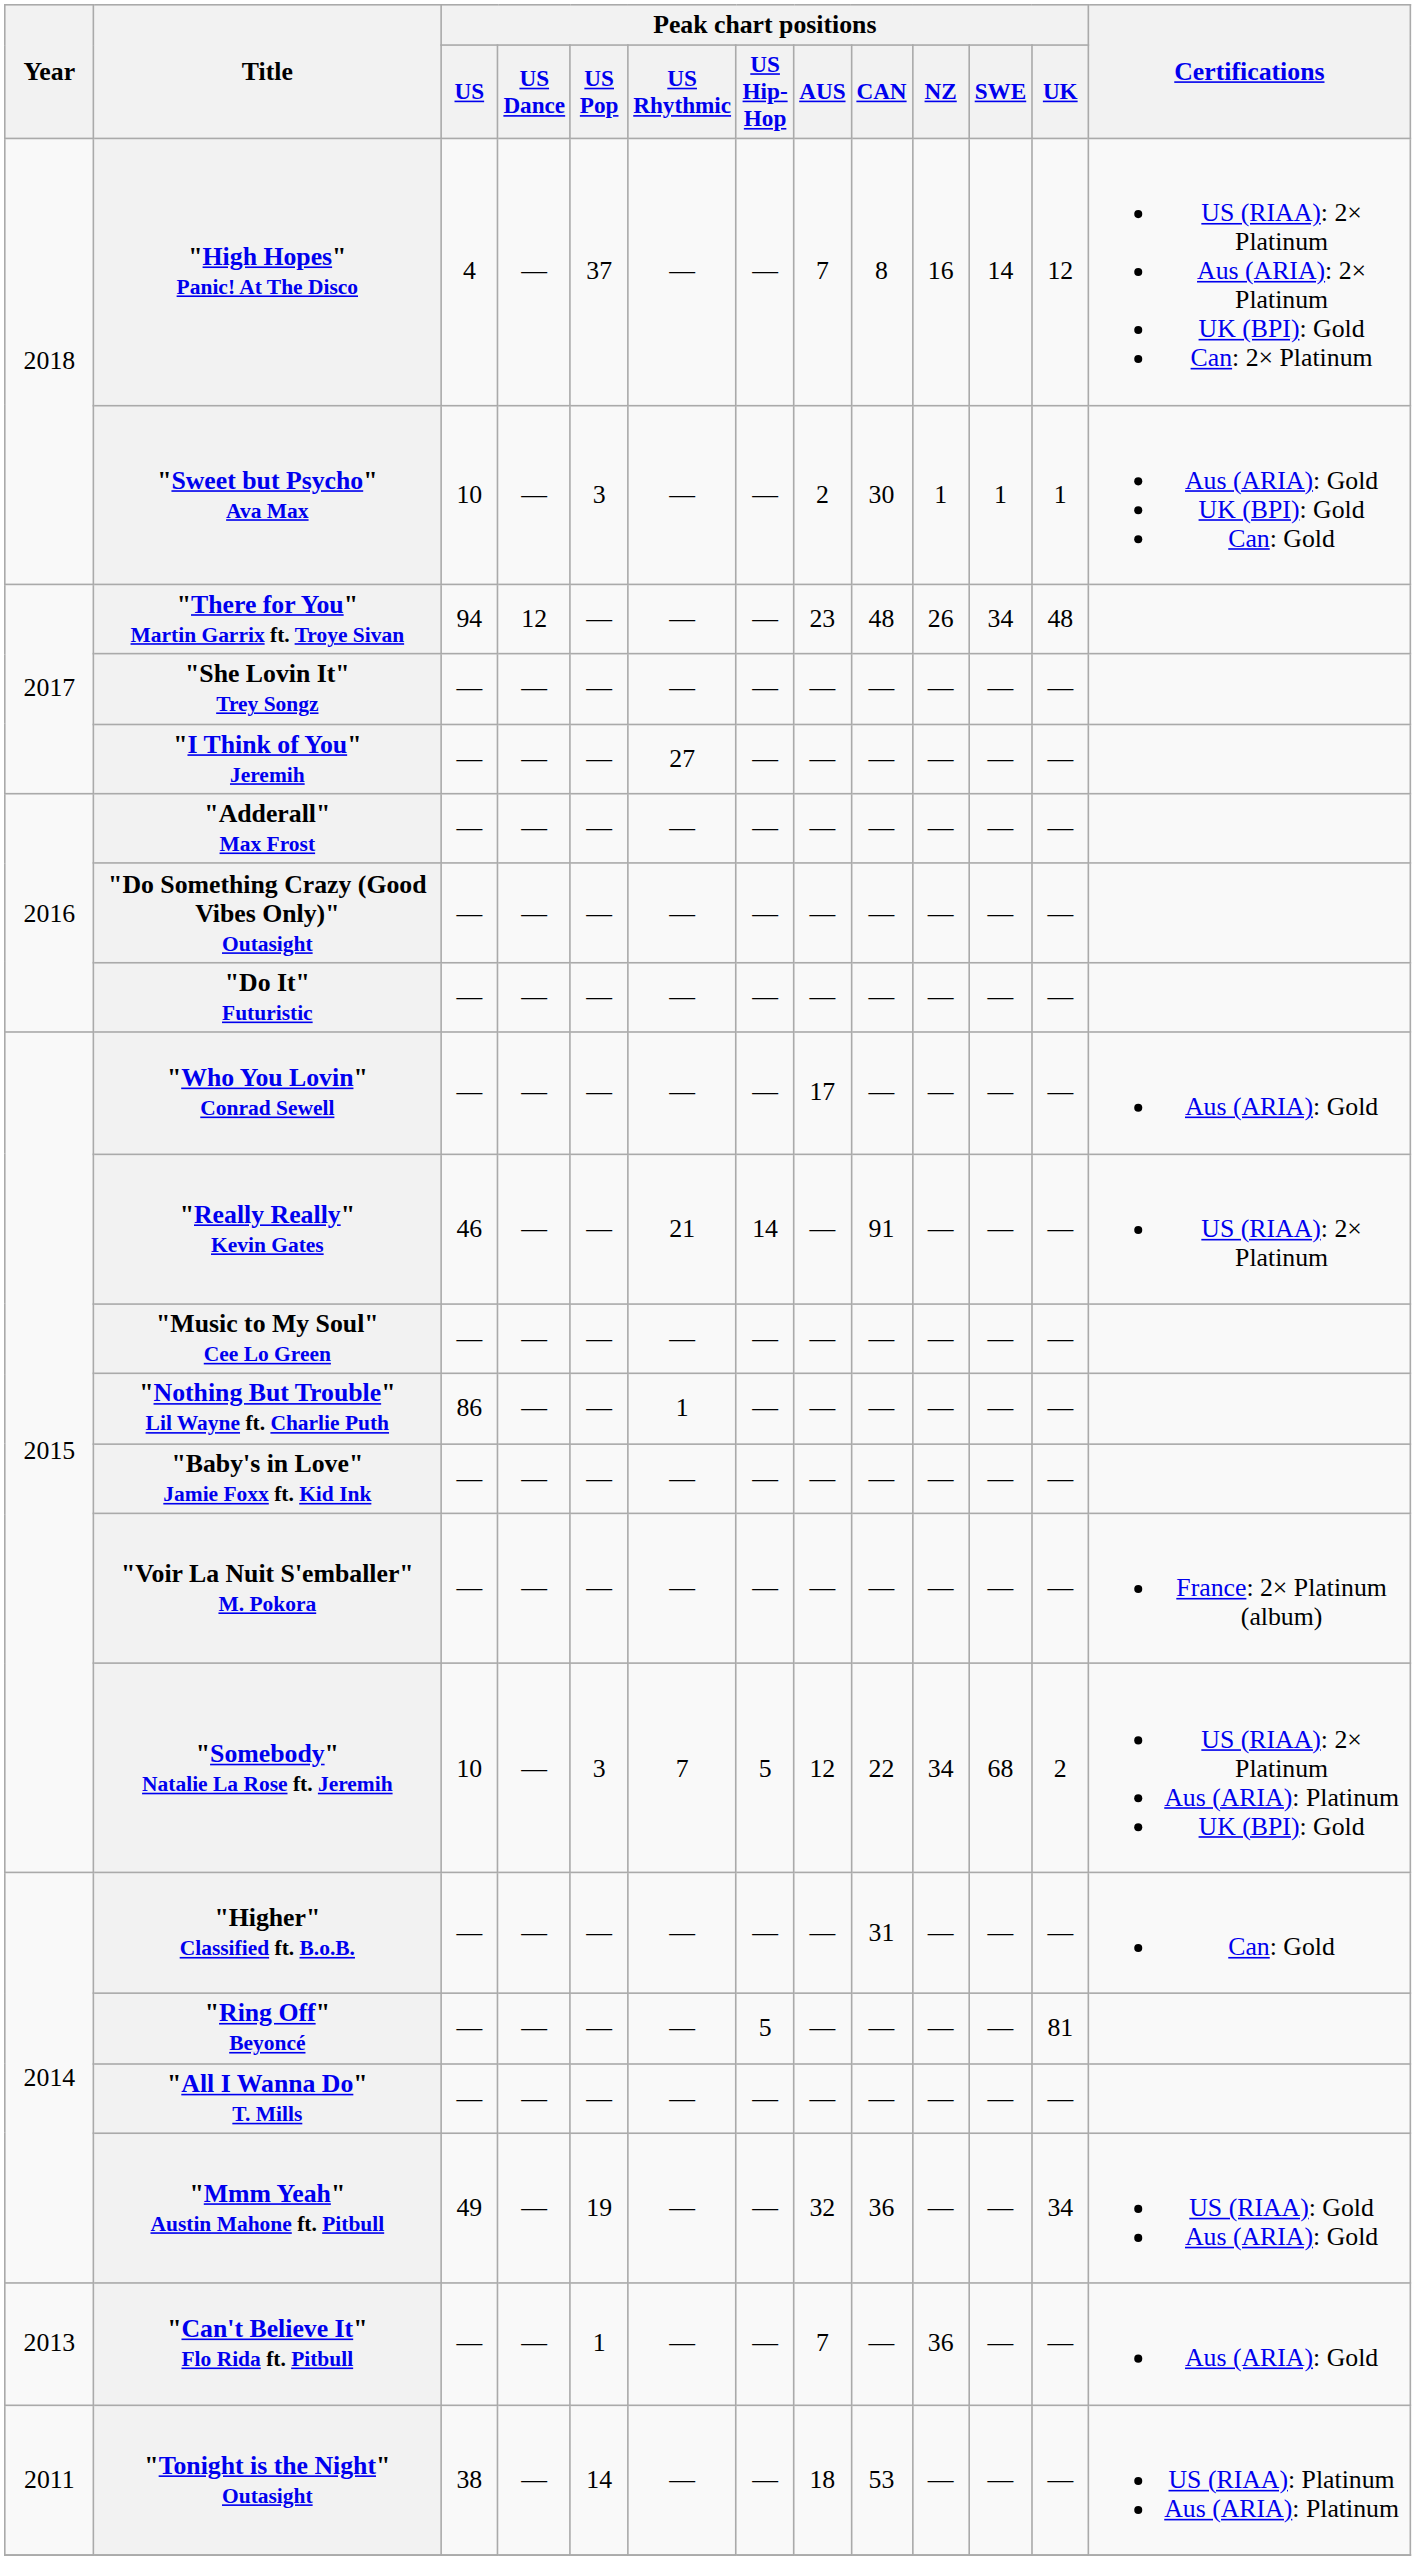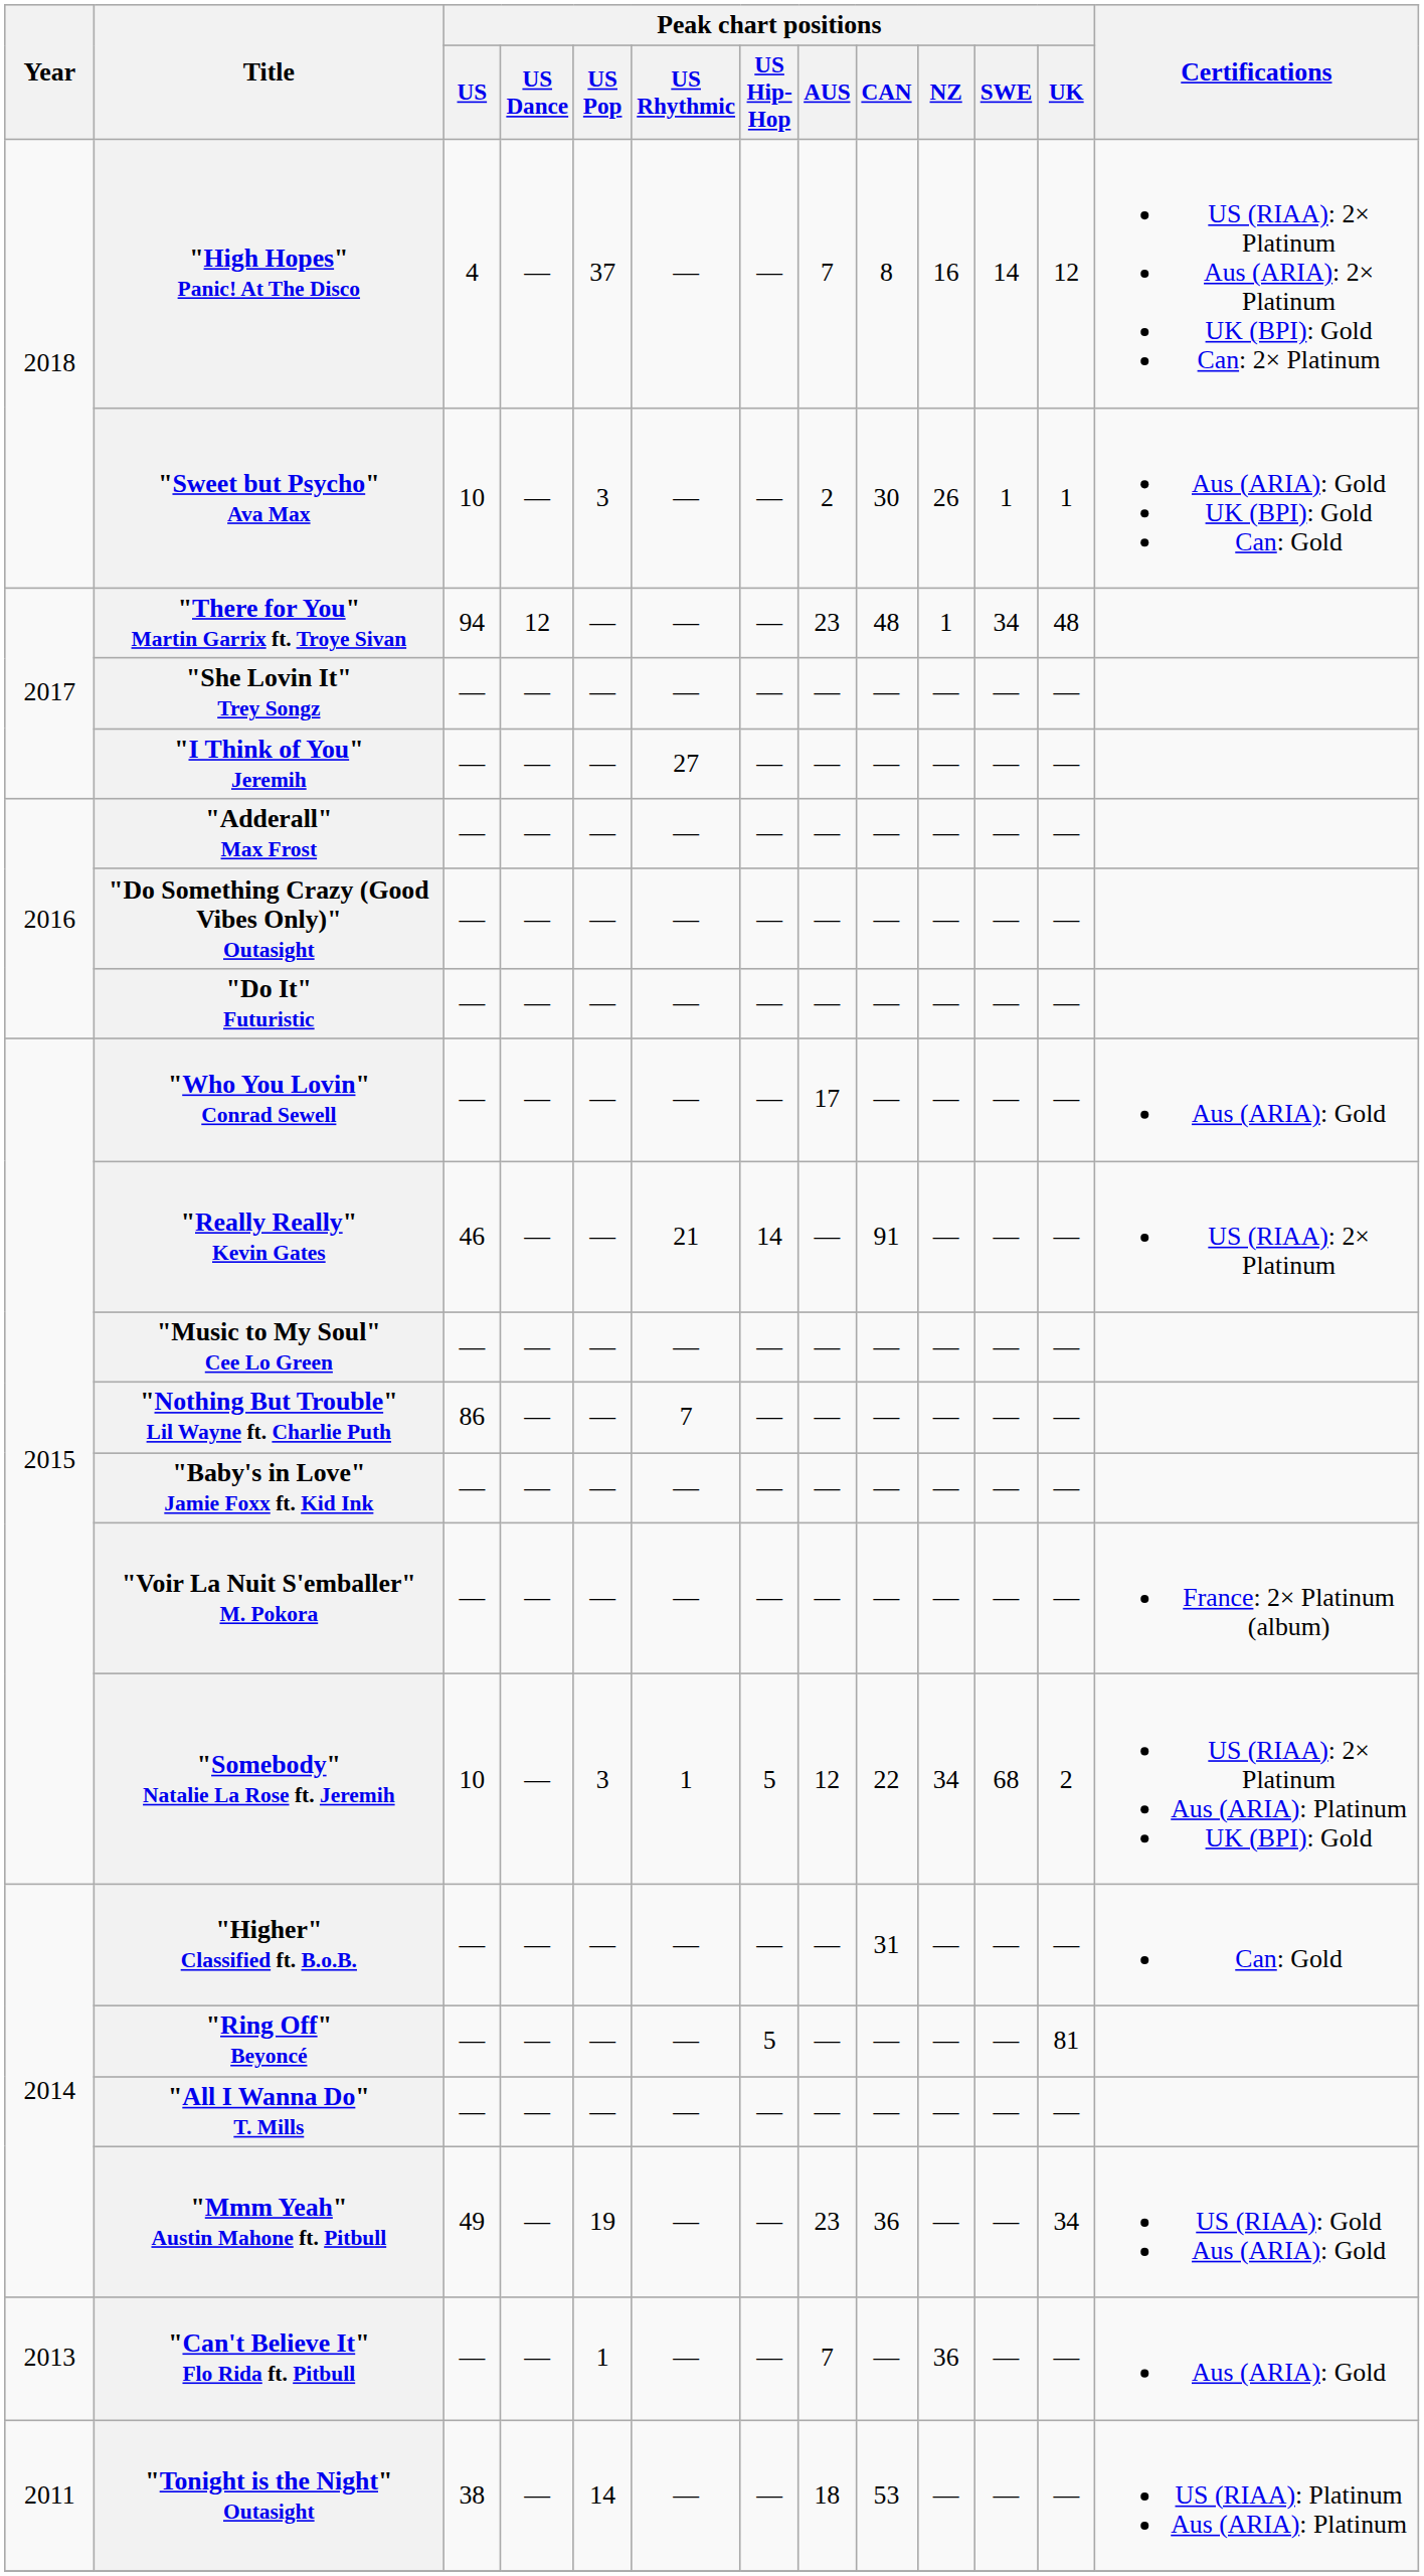 <table class="wikitable plainrowheaders" style="text-align:center;">
 <tr>
 <th scope="col" style="width:3em" rowspan="2">Year</th>
 <th scope="col" rowspan="2" style="width:13em;">Title</th>
 <th scope="col" colspan="10" style="width:3em;">Peak chart positions</th>
 <th scope="col" rowspan="2" style="width:12em;"><a href='#'>Certifications</a></th>
 </tr>
 <tr>
 <th scope="col" style="width:2em;font-size:90%;"><a href='#'>US</a><br></th>
 <th scope="col" style="width:2em;font-size:90%;"><a href='#'>US Dance</a><br></th>
 <th scope="col" style="width:2em;font-size:90%;"><a href='#'>US Pop</a><br></th>
 <th scope="col" style="width:2em;font-size:90%;"><a href='#'>US Rhythmic</a><br></th>
 <th scope="col" style="width:2em;font-size:90%;"><a href='#'>US Hip-Hop</a><br></th>
 <th scope="col" style="width:2em;font-size:90%;"><a href='#'>AUS</a><br></th>
 <th scope="col" style="width:2em;font-size:90%;"><a href='#'>CAN</a><br></th>
 <th scope="col" style="width:2em;font-size:90%;"><a href='#'>NZ</a><br></th>
 <th scope="col" style="width:2em;font-size:90%;"><a href='#'>SWE</a><br></th>
 <th scope="col" style="width:2em;font-size:90%;"><a href='#'>UK</a><br></th>
 </tr>
 <tr>
 <td rowspan="2">2018</td>
 <th scope="row">"<a href='#'>High Hopes</a>"<br><small><a href='#'>Panic! At The Disco</a></small> </th>
 <td>4</td>
 <td>—</td>
 <td>37</td>
 <td>—</td>
 <td>—</td>
 <td>7</td>
 <td>8</td>
 <td>16</td>
 <td>14</td>
 <td>12</td>
 <td><br><ul><li><a href='#'>US (RIAA)</a>: 2× Platinum</li><li><a href='#'>Aus (ARIA)</a>: 2× Platinum</li><li><a href='#'>UK (BPI)</a>: Gold</li><li><a href='#'>Can</a>: 2× Platinum</li></ul></td>
 </tr>
 <tr>
 <th scope="row">"<a href='#'>Sweet but Psycho</a>"<br><small><a href='#'>Ava Max</a></small> </th>
 <td>10</td>
 <td>—</td>
 <td>3</td>
 <td>—</td>
 <td>—</td>
 <td>2</td>
 <td>30</td>
-<td>1</td>
+<td>26</td>
 <td>1</td>
 <td>1</td>
 <td><br><ul><li><a href='#'>Aus (ARIA)</a>: Gold</li><li><a href='#'>UK (BPI)</a>: Gold</li><li><a href='#'>Can</a>: Gold</li></ul></td>
 </tr>
 <tr>
 <td rowspan=3>2017</td>
 <th scope="row">"<a href='#'>There for You</a>"<br><small><a href='#'>Martin Garrix</a> ft. <a href='#'>Troye Sivan</a></small></th>
 <td>94</td>
 <td>12</td>
 <td>—</td>
 <td>—</td>
 <td>—</td>
 <td>23</td>
 <td>48</td>
-<td>26</td>
+<td>1</td>
 <td>34</td>
 <td>48</td>
 <td></td>
 </tr>
 <tr>
 <th scope="row">"She Lovin It"<br><small><a href='#'>Trey Songz</a></small></th>
 <td>—</td>
 <td>—</td>
 <td>—</td>
 <td>—</td>
 <td>—</td>
 <td>—</td>
 <td>—</td>
 <td>—</td>
 <td>—</td>
 <td>—</td>
 <td></td>
 </tr>
 <tr>
 <th scope="row">"<a href='#'>I Think of You</a>"<br><small><a href='#'>Jeremih</a></small></th>
 <td>—</td>
 <td>—</td>
 <td>—</td>
 <td>27</td>
 <td>—</td>
 <td>—</td>
 <td>—</td>
 <td>—</td>
 <td>—</td>
 <td>—</td>
 <td></td>
 </tr>
 <tr>
 <td rowspan=3>2016</td>
 <th scope="row">"Adderall"<br><small><a href='#'>Max Frost</a></small></th>
 <td>—</td>
 <td>—</td>
 <td>—</td>
 <td>—</td>
 <td>—</td>
 <td>—</td>
 <td>—</td>
 <td>—</td>
 <td>—</td>
 <td>—</td>
 <td></td>
 </tr>
 <tr>
 <th scope="row">"Do Something Crazy (Good Vibes Only)"<br><small><a href='#'>Outasight</a></small></th>
 <td>—</td>
 <td>—</td>
 <td>—</td>
 <td>—</td>
 <td>—</td>
 <td>—</td>
 <td>—</td>
 <td>—</td>
 <td>—</td>
 <td>—</td>
 <td></td>
 </tr>
 <tr>
 <th scope="row">"Do It"<br><small><a href='#'>Futuristic</a></small></th>
 <td>—</td>
 <td>—</td>
 <td>—</td>
 <td>—</td>
 <td>—</td>
 <td>—</td>
 <td>—</td>
 <td>—</td>
 <td>—</td>
 <td>—</td>
 <td></td>
 </tr>
 <tr>
 <td rowspan=7>2015</td>
 <th scope="row">"<a href='#'>Who You Lovin</a>"<br><small><a href='#'>Conrad Sewell</a></small></th>
 <td>—</td>
 <td>—</td>
 <td>—</td>
 <td>—</td>
 <td>—</td>
 <td>17</td>
 <td>—</td>
 <td>—</td>
 <td>—</td>
 <td>—</td>
 <td><br><ul><li><a href='#'>Aus (ARIA)</a>: Gold</li></ul></td>
 </tr>
 <tr>
 <th scope="row">"<a href='#'>Really Really</a>"<br><small><a href='#'>Kevin Gates</a></small></th>
 <td>46</td>
 <td>—</td>
 <td>—</td>
 <td>21</td>
 <td>14</td>
 <td>—</td>
 <td>91</td>
 <td>—</td>
 <td>—</td>
 <td>—</td>
 <td><br><ul><li><a href='#'>US (RIAA)</a>: 2× Platinum</li></ul></td>
 </tr>
 <tr>
 <th scope="row">"Music to My Soul"<br><small><a href='#'>Cee Lo Green</a></small></th>
 <td>—</td>
 <td>—</td>
 <td>—</td>
 <td>—</td>
 <td>—</td>
 <td>—</td>
 <td>—</td>
 <td>—</td>
 <td>—</td>
 <td>—</td>
 <td></td>
 </tr>
 <tr>
 <th scope="row">"<a href='#'>Nothing But Trouble</a>"<br><small><a href='#'>Lil Wayne</a> ft. <a href='#'>Charlie Puth</a></small></th>
 <td>86</td>
 <td>—</td>
 <td>—</td>
-<td>1</td>
+<td>7</td>
 <td>—</td>
 <td>—</td>
 <td>—</td>
 <td>—</td>
 <td>—</td>
 <td>—</td>
 <td></td>
 </tr>
 <tr>
 <th scope="row">"Baby's in Love"<br><small><a href='#'>Jamie Foxx</a> ft. <a href='#'>Kid Ink</a></small></th>
 <td>—</td>
 <td>—</td>
 <td>—</td>
 <td>—</td>
 <td>—</td>
 <td>—</td>
 <td>—</td>
 <td>—</td>
 <td>—</td>
 <td>—</td>
 <td></td>
 </tr>
 <tr>
 <th scope="row">"Voir La Nuit S'emballer"<br><small><a href='#'>M. Pokora</a></small></th>
 <td>—</td>
 <td>—</td>
 <td>—</td>
 <td>—</td>
 <td>—</td>
 <td>—</td>
 <td>—</td>
 <td>—</td>
 <td>—</td>
 <td>—</td>
 <td><br><ul><li><a href='#'>France</a>: 2× Platinum (album)</li></ul></td>
 </tr>
 <tr>
 <th scope="row">"<a href='#'>Somebody</a>"<br><small><a href='#'>Natalie La Rose</a> ft. <a href='#'>Jeremih</a></small></th>
 <td>10</td>
 <td>—</td>
 <td>3</td>
-<td>7</td>
+<td>1</td>
 <td>5</td>
 <td>12</td>
 <td>22</td>
 <td>34</td>
 <td>68</td>
 <td>2</td>
 <td><br><ul><li><a href='#'>US (RIAA)</a>: 2× Platinum</li><li><a href='#'>Aus (ARIA)</a>: Platinum</li><li><a href='#'>UK (BPI)</a>: Gold</li></ul></td>
 </tr>
 <tr>
 <td rowspan=4>2014</td>
 <th scope="row">"Higher"<br><small><a href='#'>Classified</a> ft. <a href='#'>B.o.B.</a></small></th>
 <td>—</td>
 <td>—</td>
 <td>—</td>
 <td>—</td>
 <td>—</td>
 <td>—</td>
 <td>31</td>
 <td>—</td>
 <td>—</td>
 <td>—</td>
 <td><br><ul><li><a href='#'>Can</a>: Gold</li></ul></td>
 </tr>
 <tr>
 <th scope="row">"<a href='#'>Ring Off</a>"<br><small><a href='#'>Beyoncé</a></small></th>
 <td>—</td>
 <td>—</td>
 <td>—</td>
 <td>—</td>
 <td>5</td>
 <td>—</td>
 <td>—</td>
 <td>—</td>
 <td>—</td>
 <td>81</td>
 <td></td>
 </tr>
 <tr>
 <th scope="row">"<a href='#'>All I Wanna Do</a>"<br><small><a href='#'>T. Mills</a></small></th>
 <td>—</td>
 <td>—</td>
 <td>—</td>
 <td>—</td>
 <td>—</td>
 <td>—</td>
 <td>—</td>
 <td>—</td>
 <td>—</td>
 <td>—</td>
 <td></td>
 </tr>
 <tr>
 <th scope="row">"<a href='#'>Mmm Yeah</a>"<br><small><a href='#'>Austin Mahone</a> ft. <a href='#'>Pitbull</a></small></th>
 <td>49</td>
 <td>—</td>
 <td>19</td>
 <td>—</td>
 <td>—</td>
-<td>32</td>
+<td>23</td>
 <td>36</td>
 <td>—</td>
 <td>—</td>
 <td>34</td>
 <td><br><ul><li><a href='#'>US (RIAA)</a>: Gold</li><li><a href='#'>Aus (ARIA)</a>: Gold</li></ul></td>
 </tr>
 <tr>
 <td>2013</td>
 <th scope="row">"<a href='#'>Can't Believe It</a>"<br><small><a href='#'>Flo Rida</a> ft. <a href='#'>Pitbull</a></small></th>
 <td>—</td>
 <td>—</td>
 <td>1</td>
 <td>—</td>
 <td>—</td>
 <td>7</td>
 <td>—</td>
 <td>36</td>
 <td>—</td>
 <td>—</td>
 <td><br><ul><li><a href='#'>Aus (ARIA)</a>: Gold</li></ul></td>
 </tr>
 <tr>
 <td>2011</td>
 <th scope="row">"<a href='#'>Tonight is the Night</a>"<br><small><a href='#'>Outasight</a></small></th>
 <td>38</td>
 <td>—</td>
 <td>14</td>
 <td>—</td>
 <td>—</td>
 <td>18</td>
 <td>53</td>
 <td>—</td>
 <td>—</td>
 <td>—</td>
 <td><br><ul><li><a href='#'>US (RIAA)</a>: Platinum</li><li><a href='#'>Aus (ARIA)</a>: Platinum</li></ul></td>
 </tr>
 <tr>
 </tr>
 </table>
